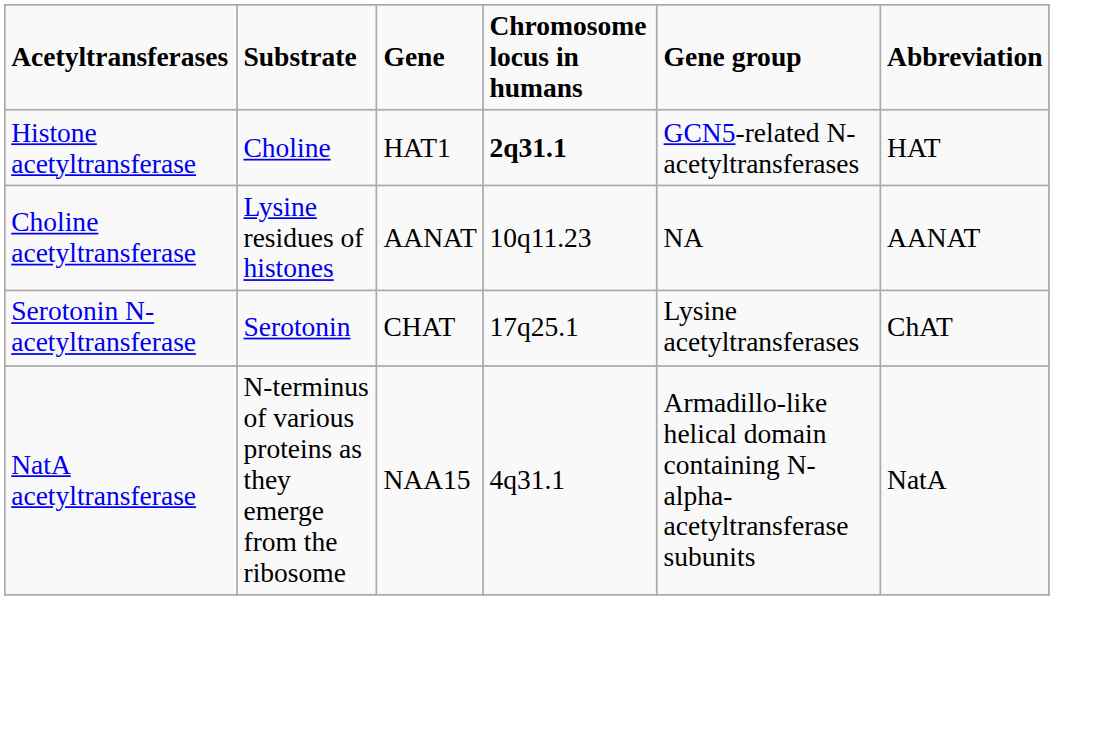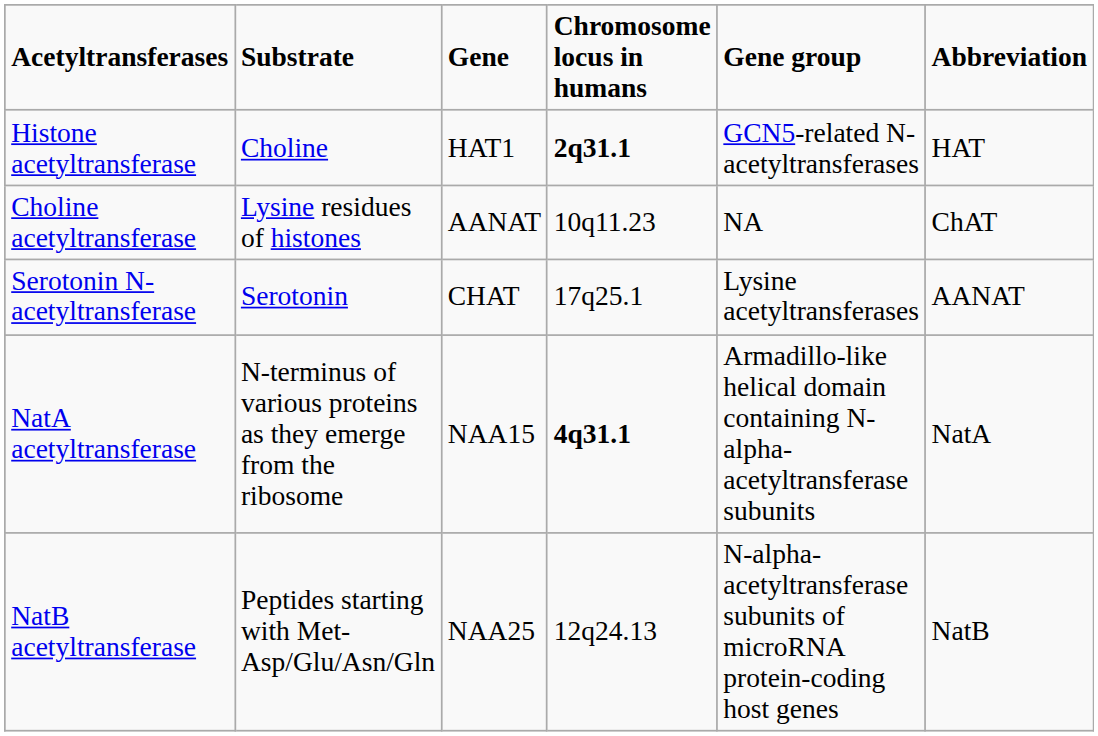 <table class="wikitable">
 <tr>
 <td><strong>Acetyltransferases</strong></td>
 <td><strong>Substrate</strong></td>
 <td><strong>Gene</strong></td>
 <td><strong>Chromosome locus in humans</strong></td>
 <td><strong>Gene group</strong></td>
 <td><strong>Abbreviation</strong></td>
 </tr>
 <tr>
 <td><a href='#'>Histone acetyltransferase</a></td>
 <td><a href='#'>Choline</a></td>
 <td>HAT1</td>
 <td><strong>2q31.1</strong></td>
 <td><a href='#'>GCN5</a>-related N-acetyltransferases</td>
 <td>HAT</td>
 </tr>
 <tr>
 <td><a href='#'>Choline acetyltransferase</a></td>
 <td><a href='#'>Lysine</a> residues of <a href='#'>histones</a></td>
 <td>AANAT</td>
 <td>10q11.23</td>
 <td>NA</td>
-<td>AANAT</td>
+<td>ChAT</td>
 </tr>
 <tr>
 <td><a href='#'>Serotonin N-acetyltransferase</a></td>
 <td><a href='#'>Serotonin</a></td>
 <td>CHAT</td>
 <td>17q25.1</td>
 <td>Lysine acetyltransferases</td>
-<td>ChAT</td>
+<td>AANAT</td>
 </tr>
 <tr>
 <td><a href='#'>NatA acetyltransferase</a></td>
 <td>N-terminus of various proteins as they emerge from the ribosome</td>
 <td>NAA15</td>
-<td>4q31.1</td>
+<td><strong>4q31.1</strong></td>
 <td>Armadillo-like helical domain containing N-alpha-acetyltransferase subunits</td>
 <td>NatA</td>
 </tr>
+<tr>
+<td><a href='#'>NatB acetyltransferase</a></td>
+<td>Peptides starting with Met-Asp/Glu/Asn/Gln</td>
+<td>NAA25</td>
+<td>12q24.13</td>
+<td>N-alpha-acetyltransferase subunits of<br>microRNA protein-coding host genes</td>
+<td>NatB</td>
+</tr>
 </table>
